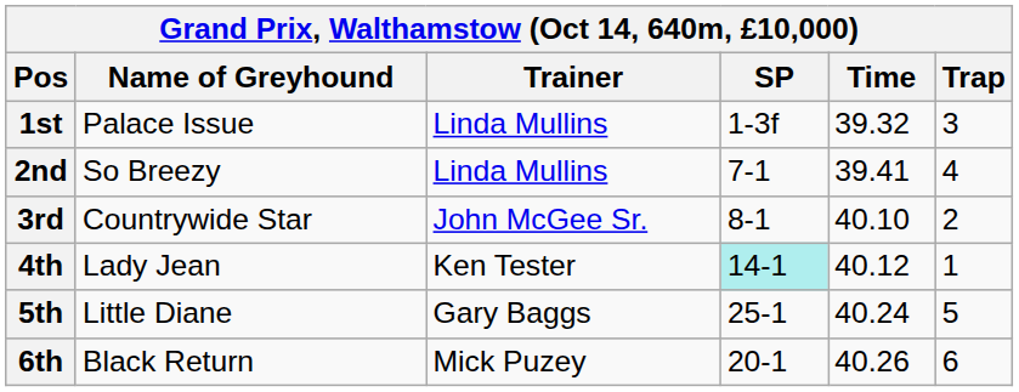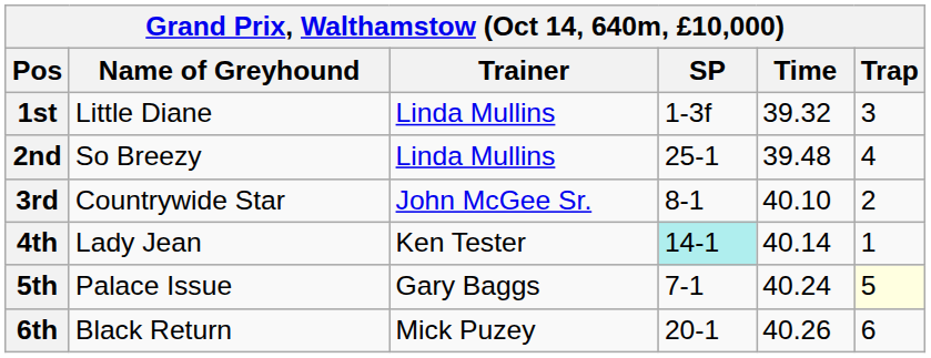 <table class="wikitable">
 <tr>
 <th colspan="6"><a href='#'>Grand Prix</a>, <a href='#'>Walthamstow</a> (Oct 14, 640m, £10,000)</th>
 </tr>
 <tr>
 <th width=30>Pos</th>
 <th width=180>Name of Greyhound</th>
 <th width=150>Trainer</th>
 <th width=50>SP</th>
 <th width=50>Time</th>
 <th width=30>Trap</th>
 </tr>
 <tr>
 <th>1st</th>
-<td>Palace Issue</td>
+<td>Little Diane</td>
 <td><a href='#'>Linda Mullins</a></td>
 <td>1-3f</td>
 <td>39.32</td>
 <td>3</td>
 </tr>
 <tr>
 <th>2nd</th>
 <td>So Breezy</td>
 <td><a href='#'>Linda Mullins</a></td>
-<td>7-1</td>
-<td>39.41</td>
+<td>25-1</td>
+<td>39.48</td>
 <td>4</td>
 </tr>
 <tr>
 <th>3rd</th>
 <td>Countrywide Star</td>
 <td><a href='#'>John McGee Sr.</a></td>
 <td>8-1</td>
 <td>40.10</td>
 <td>2</td>
 </tr>
 <tr>
 <th>4th</th>
 <td>Lady Jean</td>
 <td>Ken Tester</td>
 <td style="background: paleturquoise;">14-1</td>
-<td>40.12</td>
+<td>40.14</td>
 <td>1</td>
 </tr>
 <tr>
 <th>5th</th>
-<td>Little Diane</td>
+<td>Palace Issue</td>
 <td>Gary Baggs</td>
-<td>25-1</td>
+<td>7-1</td>
 <td>40.24</td>
-<td>5</td>
+<td style="background: lightyellow;">5</td>
 </tr>
 <tr>
 <th>6th</th>
 <td>Black Return</td>
 <td>Mick Puzey</td>
 <td>20-1</td>
 <td>40.26</td>
 <td>6</td>
 </tr>
 </table>
